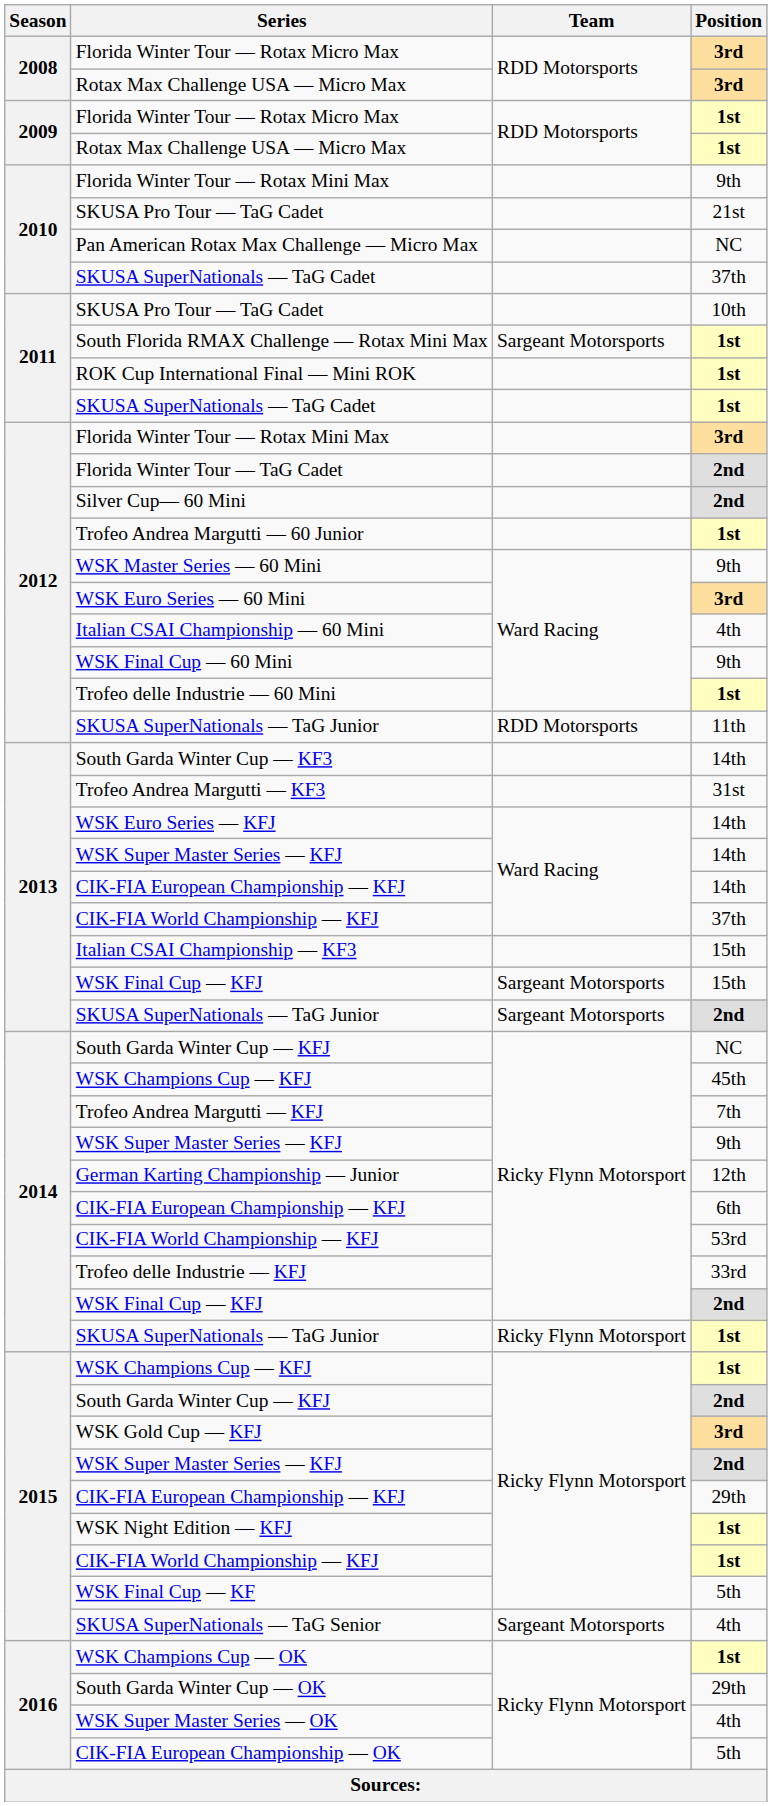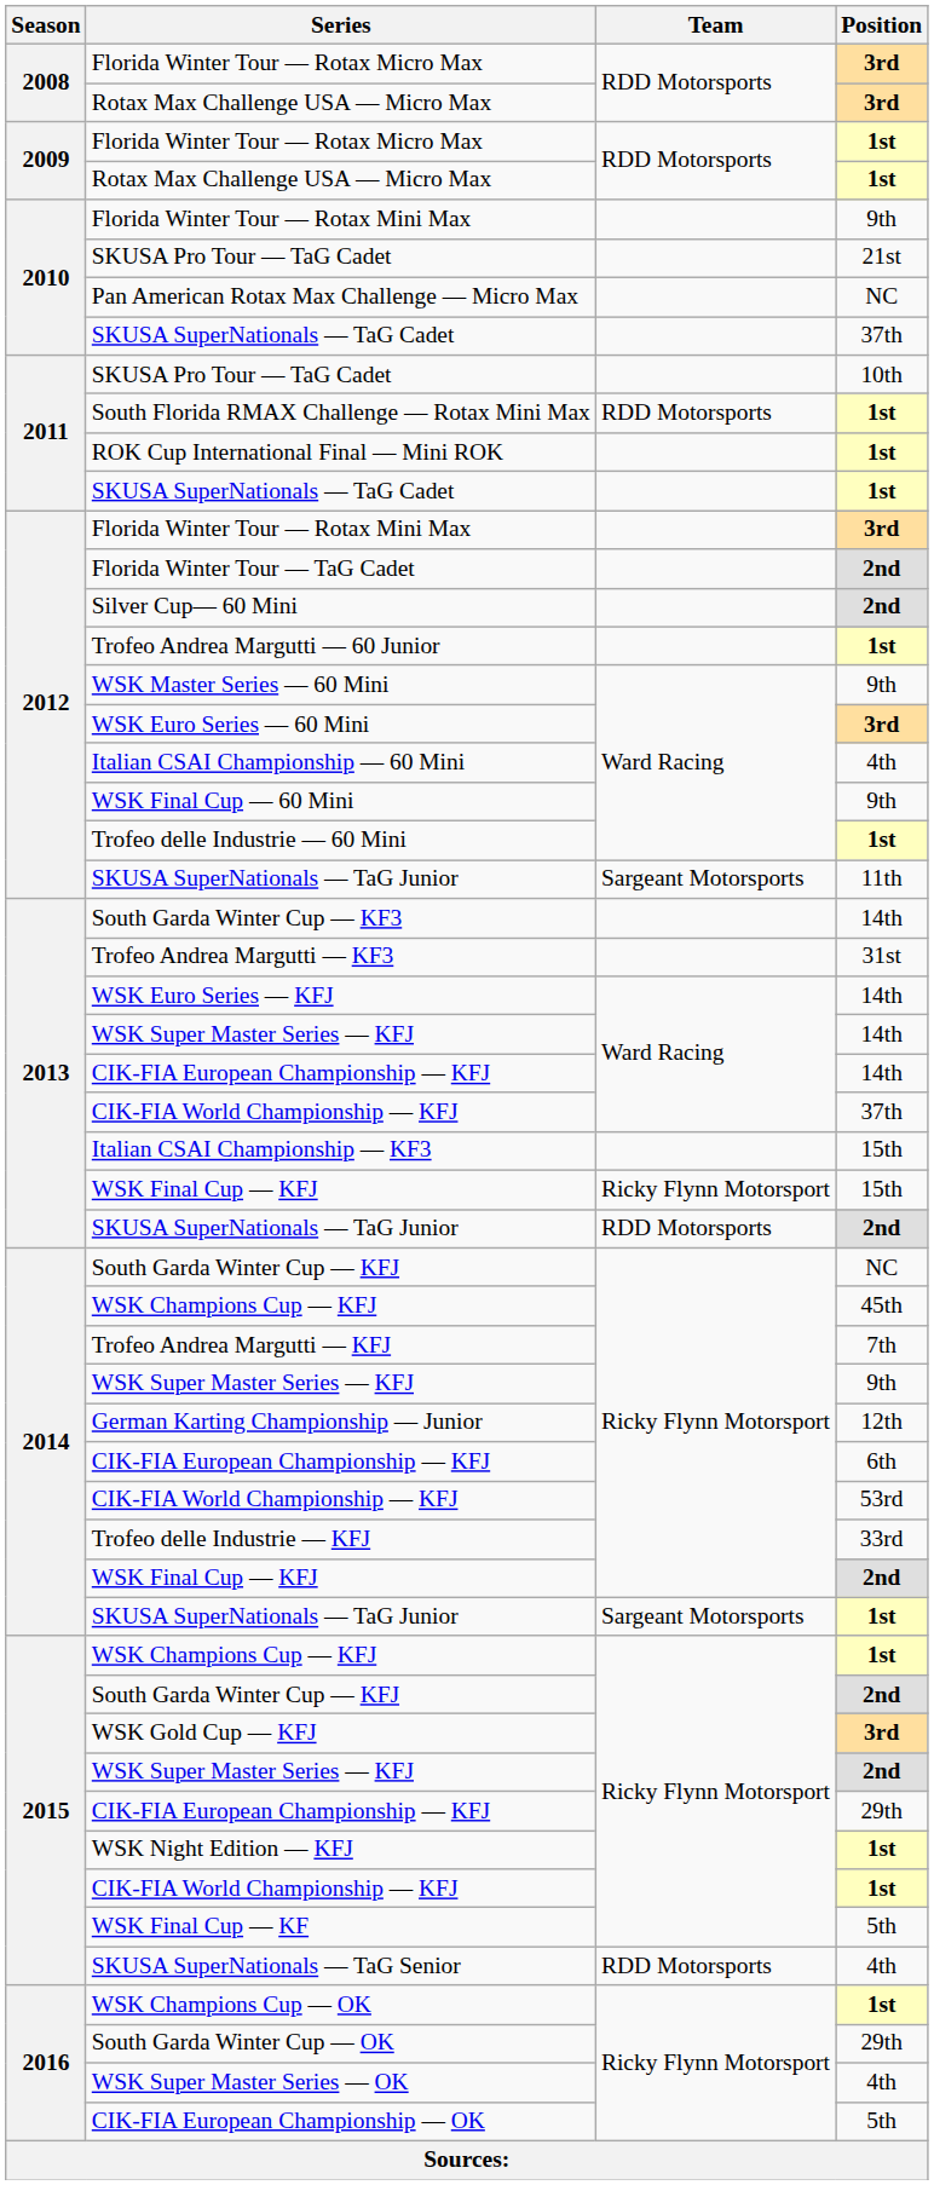 <table class="wikitable" style="font-size: 85%; text-align:center">
 <tr>
 <th>Season</th>
 <th>Series</th>
 <th>Team</th>
 <th>Position</th>
 </tr>
 <tr>
 <th rowspan="2">2008</th>
 <td align="left">Florida Winter Tour — Rotax Micro Max</td>
 <td rowspan="2" align="left">RDD Motorsports</td>
 <td style="background:#FFDF9F;"><strong>3rd</strong></td>
 </tr>
 <tr>
 <td align="left">Rotax Max Challenge USA — Micro Max</td>
 <td style="background:#FFDF9F;"><strong>3rd</strong></td>
 </tr>
 <tr>
 <th rowspan="2">2009</th>
 <td align="left">Florida Winter Tour — Rotax Micro Max</td>
 <td rowspan="2" align="left">RDD Motorsports</td>
 <td style="background:#FFFFBF;"><strong>1st</strong></td>
 </tr>
 <tr>
 <td align="left">Rotax Max Challenge USA — Micro Max</td>
 <td style="background:#FFFFBF;"><strong>1st</strong></td>
 </tr>
 <tr>
 <th rowspan="4">2010</th>
 <td align="left">Florida Winter Tour — Rotax Mini Max</td>
 <td align="left"></td>
 <td>9th</td>
 </tr>
 <tr>
 <td align="left">SKUSA Pro Tour — TaG Cadet</td>
 <td align="left"></td>
 <td>21st</td>
 </tr>
 <tr>
 <td align="left">Pan American Rotax Max Challenge — Micro Max</td>
 <td align="left"></td>
 <td>NC</td>
 </tr>
 <tr>
 <td align="left"><a href='#'>SKUSA SuperNationals</a> — TaG Cadet</td>
 <td align="left"></td>
 <td>37th</td>
 </tr>
 <tr>
 <th rowspan="4">2011</th>
 <td align="left">SKUSA Pro Tour — TaG Cadet</td>
 <td align="left"></td>
 <td>10th</td>
 </tr>
 <tr>
 <td align="left">South Florida RMAX Challenge — Rotax Mini Max</td>
-<td align="left">Sargeant Motorsports</td>
+<td align="left">RDD Motorsports</td>
 <td style="background:#FFFFBF;"><strong>1st</strong></td>
 </tr>
 <tr>
 <td align="left">ROK Cup International Final — Mini ROK</td>
 <td></td>
 <td style="background:#FFFFBF;"><strong>1st</strong></td>
 </tr>
 <tr>
 <td align="left"><a href='#'>SKUSA SuperNationals</a> — TaG Cadet</td>
 <td></td>
 <td style="background:#FFFFBF;"><strong>1st</strong></td>
 </tr>
 <tr>
 <th rowspan="10">2012</th>
 <td align="left">Florida Winter Tour — Rotax Mini Max</td>
 <td align="left"></td>
 <td style="background:#FFDF9F;"><strong>3rd</strong></td>
 </tr>
 <tr>
 <td align="left">Florida Winter Tour — TaG Cadet</td>
 <td align="left"></td>
 <td style="background:#DFDFDF;"><strong>2nd</strong></td>
 </tr>
 <tr>
 <td align="left">Silver Cup— 60 Mini</td>
 <td></td>
 <td style="background:#DFDFDF;"><strong>2nd</strong></td>
 </tr>
 <tr>
 <td align="left">Trofeo Andrea Margutti — 60 Junior</td>
 <td align="left"></td>
 <td style="background:#FFFFBF;"><strong>1st</strong></td>
 </tr>
 <tr>
 <td align="left"><a href='#'>WSK Master Series</a> — 60 Mini</td>
 <td rowspan="5"  align="left">Ward Racing</td>
 <td>9th</td>
 </tr>
 <tr>
 <td align="left"><a href='#'>WSK Euro Series</a> — 60 Mini</td>
 <td style="background:#FFDF9F;"><strong>3rd</strong></td>
 </tr>
 <tr>
 <td align="left"><a href='#'>Italian CSAI Championship</a> — 60 Mini</td>
 <td>4th</td>
 </tr>
 <tr>
 <td align="left"><a href='#'>WSK Final Cup</a> — 60 Mini</td>
 <td>9th</td>
 </tr>
 <tr>
 <td align="left">Trofeo delle Industrie — 60 Mini</td>
 <td style="background:#FFFFBF;"><strong>1st</strong></td>
 </tr>
 <tr>
 <td align="left"><a href='#'>SKUSA SuperNationals</a> — TaG Junior</td>
-<td align="left">RDD Motorsports</td>
+<td align="left">Sargeant Motorsports</td>
 <td>11th</td>
 </tr>
 <tr>
 <th rowspan="9">2013</th>
 <td align="left">South Garda Winter Cup — <a href='#'>KF3</a></td>
 <td align="left"></td>
 <td>14th</td>
 </tr>
 <tr>
 <td align="left">Trofeo Andrea Margutti — <a href='#'>KF3</a></td>
 <td></td>
 <td>31st</td>
 </tr>
 <tr>
 <td align="left"><a href='#'>WSK Euro Series</a> —  <a href='#'>KFJ</a></td>
 <td rowspan="4" align="left">Ward Racing</td>
 <td>14th</td>
 </tr>
 <tr>
 <td align="left"><a href='#'>WSK Super Master Series</a> — <a href='#'>KFJ</a></td>
 <td>14th</td>
 </tr>
 <tr>
 <td align="left"><a href='#'>CIK-FIA European Championship</a> — <a href='#'>KFJ</a></td>
 <td>14th</td>
 </tr>
 <tr>
 <td align="left"><a href='#'>CIK-FIA World Championship</a> — <a href='#'>KFJ</a></td>
 <td>37th</td>
 </tr>
 <tr>
 <td align="left"><a href='#'>Italian CSAI Championship</a> — <a href='#'>KF3</a></td>
 <td align="left"></td>
 <td>15th</td>
 </tr>
 <tr>
 <td align="left"><a href='#'>WSK Final Cup</a> — <a href='#'>KFJ</a></td>
-<td align="left">Sargeant Motorsports</td>
+<td align="left">Ricky Flynn Motorsport</td>
 <td>15th</td>
 </tr>
 <tr>
 <td align="left"><a href='#'>SKUSA SuperNationals</a> — TaG Junior</td>
-<td align="left">Sargeant Motorsports</td>
+<td align="left">RDD Motorsports</td>
 <td style="background:#DFDFDF;"><strong>2nd</strong></td>
 </tr>
 <tr>
 <th rowspan="10">2014</th>
 <td align="left">South Garda Winter Cup — <a href='#'>KFJ</a></td>
 <td rowspan="9"  align="left">Ricky Flynn Motorsport</td>
 <td>NC</td>
 </tr>
 <tr>
 <td align="left"><a href='#'>WSK Champions Cup</a> — <a href='#'>KFJ</a></td>
 <td>45th</td>
 </tr>
 <tr>
 <td align="left">Trofeo Andrea Margutti — <a href='#'>KFJ</a></td>
 <td>7th</td>
 </tr>
 <tr>
 <td align="left"><a href='#'>WSK Super Master Series</a> — <a href='#'>KFJ</a></td>
 <td>9th</td>
 </tr>
 <tr>
 <td align="left"><a href='#'>German Karting Championship</a> — Junior</td>
 <td>12th</td>
 </tr>
 <tr>
 <td align="left"><a href='#'>CIK-FIA European Championship</a> — <a href='#'>KFJ</a></td>
 <td>6th</td>
 </tr>
 <tr>
 <td align="left"><a href='#'>CIK-FIA World Championship</a> — <a href='#'>KFJ</a></td>
 <td>53rd</td>
 </tr>
 <tr>
 <td align="left">Trofeo delle Industrie — <a href='#'>KFJ</a></td>
 <td>33rd</td>
 </tr>
 <tr>
 <td align="left"><a href='#'>WSK Final Cup</a> — <a href='#'>KFJ</a></td>
 <td style="background:#DFDFDF;"><strong>2nd</strong></td>
 </tr>
 <tr>
 <td align="left"><a href='#'>SKUSA SuperNationals</a> — TaG Junior</td>
-<td align="left">Ricky Flynn Motorsport</td>
+<td align="left">Sargeant Motorsports</td>
 <td style="background:#FFFFBF;"><strong>1st</strong></td>
 </tr>
 <tr>
 <th rowspan="9">2015</th>
 <td align="left"><a href='#'>WSK Champions Cup</a> — <a href='#'>KFJ</a></td>
 <td rowspan="8"  align="left">Ricky Flynn Motorsport</td>
 <td style="background:#FFFFBF;"><strong>1st</strong></td>
 </tr>
 <tr>
 <td align="left">South Garda Winter Cup — <a href='#'>KFJ</a></td>
 <td style="background:#DFDFDF;"><strong>2nd</strong></td>
 </tr>
 <tr>
 <td align="left">WSK Gold Cup — <a href='#'>KFJ</a></td>
 <td style="background:#FFDF9F;"><strong>3rd</strong></td>
 </tr>
 <tr>
 <td align="left"><a href='#'>WSK Super Master Series</a> — <a href='#'>KFJ</a></td>
 <td style="background:#DFDFDF;"><strong>2nd</strong></td>
 </tr>
 <tr>
 <td align="left"><a href='#'>CIK-FIA European Championship</a> — <a href='#'>KFJ</a></td>
 <td>29th</td>
 </tr>
 <tr>
 <td align="left">WSK Night Edition — <a href='#'>KFJ</a></td>
 <td style="background:#FFFFBF;"><strong>1st</strong></td>
 </tr>
 <tr>
 <td align="left"><a href='#'>CIK-FIA World Championship</a> — <a href='#'>KFJ</a></td>
 <td style="background:#FFFFBF;"><strong>1st</strong></td>
 </tr>
 <tr>
 <td align="left"><a href='#'>WSK Final Cup</a> — <a href='#'>KF</a></td>
 <td>5th</td>
 </tr>
 <tr>
 <td align="left"><a href='#'>SKUSA SuperNationals</a> — TaG Senior</td>
-<td align="left">Sargeant Motorsports</td>
+<td align="left">RDD Motorsports</td>
 <td>4th</td>
 </tr>
 <tr>
 <th rowspan="4">2016</th>
 <td align="left"><a href='#'>WSK Champions Cup</a> — <a href='#'>OK</a></td>
 <td rowspan="4"  align="left">Ricky Flynn Motorsport</td>
 <td style="background:#FFFFBF;"><strong>1st</strong></td>
 </tr>
 <tr>
 <td align="left">South Garda Winter Cup — <a href='#'>OK</a></td>
 <td>29th</td>
 </tr>
 <tr>
 <td align="left"><a href='#'>WSK Super Master Series</a> — <a href='#'>OK</a></td>
 <td>4th</td>
 </tr>
 <tr>
 <td align="left"><a href='#'>CIK-FIA European Championship</a> — <a href='#'>OK</a></td>
 <td>5th</td>
 </tr>
 <tr>
 <th colspan="4">Sources:</th>
 </tr>
 </table>
